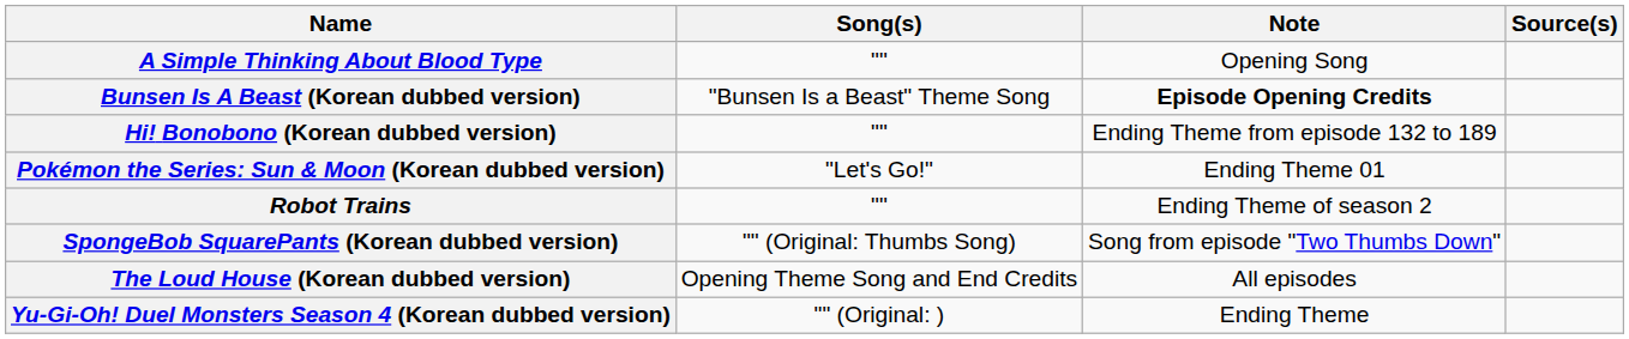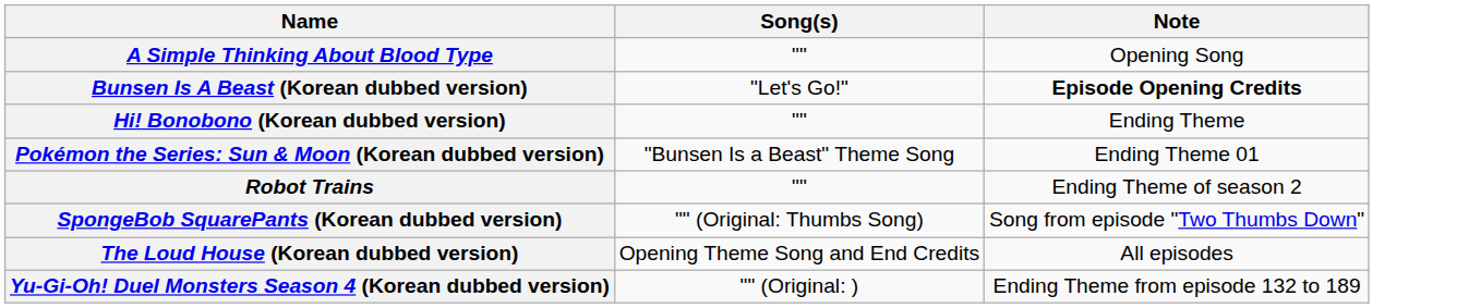 <table class="wikitable plainrowheaders" style="text-align:center;" border="1">
 <tr>
 <th scope="col">Name</th>
 <th scope="col">Song(s)</th>
 <th scope="col">Note</th>
-<th scope="col">Source(s)</th>
 </tr>
 <tr>
 <th scope="row"><em><a href='#'>A Simple Thinking About Blood Type</a></em></th>
 <td>""</td>
 <td>Opening Song</td>
-<td></td>
 </tr>
 <tr>
 <th scope="row"><em><a href='#'>Bunsen Is A Beast</a></em>  (Korean dubbed version)</th>
-<td>"Bunsen Is a Beast" Theme Song</td>
+<td>"Let's Go!"</td>
 <td><strong>Episode Opening Credits</strong></td>
-<td></td>
 </tr>
 <tr>
 <th scope="row"><a href='#'><em>Hi!</em> <em>Bonobono</em></a> (Korean dubbed version)</th>
 <td>""</td>
-<td>Ending Theme from episode 132 to 189</td>
-<td></td>
+<td>Ending Theme</td>
 </tr>
 <tr>
 <th scope="row"><em><a href='#'>Pokémon the Series: Sun & Moon</a></em> (Korean dubbed version)</th>
-<td>"Let's Go!"</td>
+<td>"Bunsen Is a Beast" Theme Song</td>
 <td>Ending Theme 01</td>
-<td></td>
 </tr>
 <tr>
 <th scope="row"><em>Robot Trains</em></th>
 <td>""</td>
 <td>Ending Theme of season 2</td>
-<td></td>
 </tr>
 <tr>
 <th scope="row"><em><a href='#'>SpongeBob SquarePants</a></em> (Korean dubbed version)</th>
 <td>"" (Original: Thumbs Song)</td>
 <td>Song from episode "<a href='#'>Two Thumbs Down</a>"</td>
-<td></td>
 </tr>
 <tr>
 <th scope="row"><em><a href='#'>The Loud House</a></em> (Korean dubbed version)</th>
 <td>Opening Theme Song and End Credits</td>
 <td>All episodes</td>
-<td></td>
 </tr>
 <tr>
 <th scope="row"><a href='#'><em>Yu-Gi-Oh! Duel Monsters Season 4</em></a> (Korean dubbed version)</th>
 <td>"" (Original: )</td>
-<td>Ending Theme</td>
-<td></td>
+<td>Ending Theme from episode 132 to 189</td>
 </tr>
 </table>
